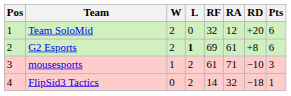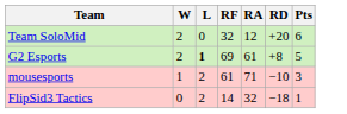 <table class="wikitable">
 <tr>
-<th width="20px">Pos</th>
 <th width="200px">Team</th>
 <th width="20px">W</th>
 <th width="20px">L</th>
 <th width="20px">RF</th>
 <th width="20px">RA</th>
 <th width="20px">RD</th>
 <th width="20px">Pts</th>
 </tr>
 <tr style="background: #D0F0C0;">
-<td>1</td>
 <td><a href='#'>Team SoloMid</a></td>
 <td>2</td>
 <td>0</td>
 <td>32</td>
 <td>12</td>
 <td>+20</td>
 <td>6</td>
 </tr>
 <tr style="background: #D0F0C0;">
-<td>2</td>
 <td><a href='#'>G2 Esports</a></td>
 <td>2</td>
 <td><strong>1</strong></td>
 <td>69</td>
 <td>61</td>
 <td>+8</td>
-<td>6</td>
+<td>5</td>
 </tr>
 <tr style="background: #FFCCCC;">
-<td>3</td>
 <td><a href='#'>mousesports</a></td>
 <td>1</td>
 <td>2</td>
 <td>61</td>
 <td>71</td>
 <td>−10</td>
 <td>3</td>
 </tr>
 <tr style="background: #FFCCCC;">
-<td>4</td>
 <td><a href='#'>FlipSid3 Tactics</a></td>
 <td>0</td>
 <td>2</td>
 <td>14</td>
 <td>32</td>
 <td>−18</td>
 <td>1</td>
 </tr>
 </table>
